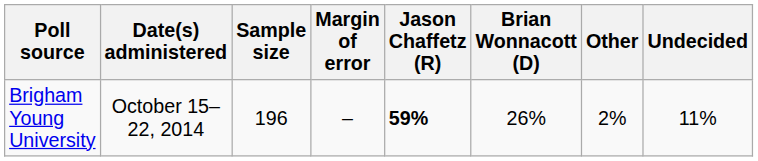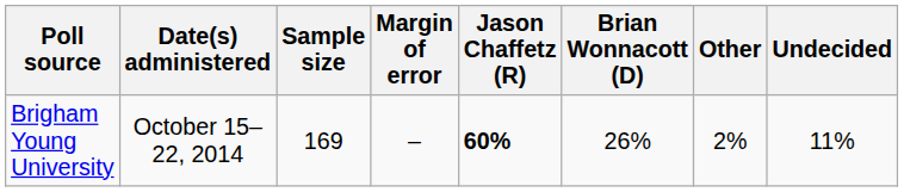 <table class="wikitable">
 <tr>
 <th>Poll source</th>
 <th>Date(s)<br>administered</th>
 <th>Sample<br>size</th>
 <th>Margin of<br>error</th>
 <th style="width:100px;">Jason<br>Chaffetz (R)</th>
 <th style="width:100px;">Brian<br>Wonnacott (D)</th>
 <th>Other</th>
 <th>Undecided</th>
 </tr>
 <tr>
 <td><a href='#'>Brigham Young University</a></td>
 <td align=center>October 15–22, 2014</td>
-<td align=center>196</td>
+<td align=center>169</td>
 <td align=center>–</td>
-<td><strong>59%</strong></td>
+<td><strong>60%</strong></td>
 <td align=center>26%</td>
 <td align=center>2%</td>
 <td align=center>11%</td>
 </tr>
 </table>
